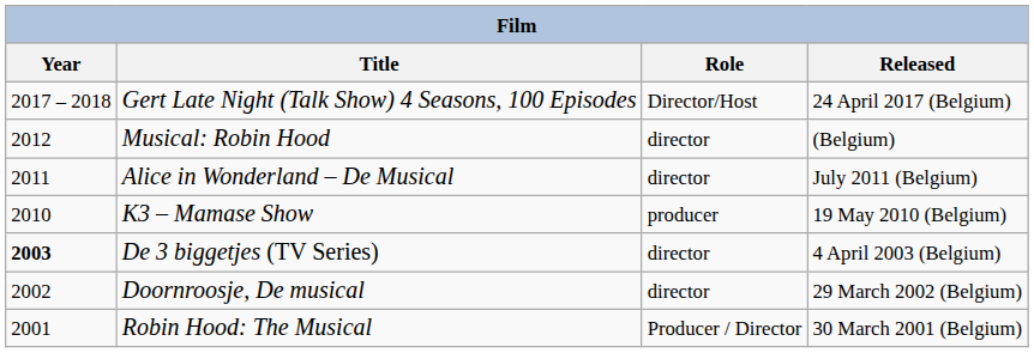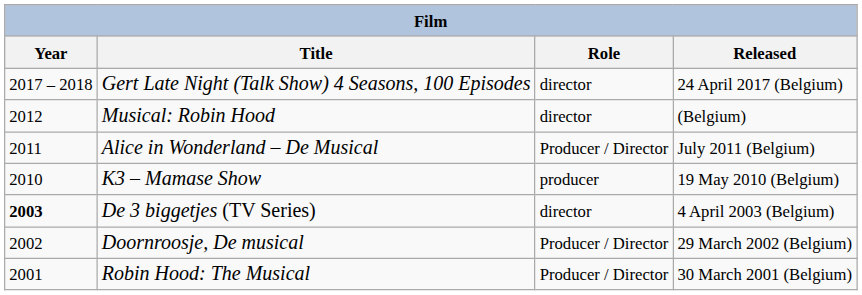 <table class="wikitable">
 <tr style="background:#ccc; text-align:center;">
 <th colspan="4" style="background: LightSteelBlue;"><small>Film</small></th>
 </tr>
 <tr style="background:#ccc; text-align:center;">
 <th><small>Year</small></th>
 <th><small>Title</small></th>
 <th><small>Role</small></th>
 <th><small>Released</small></th>
 </tr>
 <tr>
 <td><small>2017 – 2018</small></td>
 <td><em>Gert Late Night (Talk Show) 4 Seasons, 100 Episodes</em></td>
-<td><small>Director/Host</small></td>
+<td><small>director</small></td>
 <td><small>24 April 2017 (Belgium)</small></td>
 </tr>
 <tr>
 <td><small>2012</small></td>
 <td><em>Musical: Robin Hood</em> </td>
 <td><small>director</small></td>
 <td><small>(Belgium)</small></td>
 </tr>
 <tr>
 <td><small>2011</small></td>
 <td><em>Alice in Wonderland – De Musical</em></td>
-<td><small>director</small></td>
+<td><small>Producer / Director</small></td>
 <td><small>July 2011 (Belgium)</small></td>
 </tr>
 <tr>
 <td><small>2010</small></td>
 <td><em>K3 – Mamase Show</em></td>
 <td><small>producer</small></td>
 <td><small>19 May 2010 (Belgium)</small></td>
 </tr>
 <tr>
 <td><strong><small>2003</small></strong></td>
 <td><em>De 3 biggetjes</em> (TV Series)</td>
 <td><small>director</small></td>
 <td><small>4 April 2003 (Belgium)</small></td>
 </tr>
 <tr>
 <td><small>2002</small></td>
 <td><em>Doornroosje, De musical</em></td>
-<td><small>director</small></td>
+<td><small>Producer / Director</small></td>
 <td><small>29 March 2002 (Belgium)</small></td>
 </tr>
 <tr>
 <td><small>2001</small></td>
 <td><em>Robin Hood: The Musical</em> </td>
 <td><small>Producer / Director</small></td>
 <td><small>30 March 2001 (Belgium)</small></td>
 </tr>
 </table>
